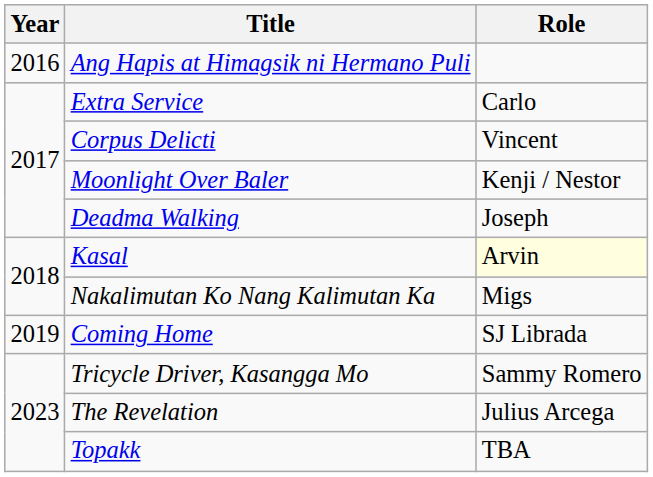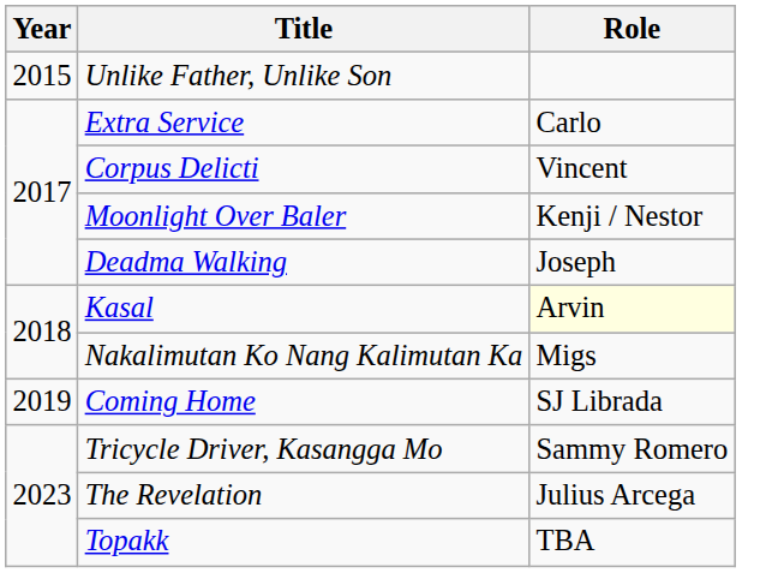 <table class="wikitable">
 <tr>
 <th>Year</th>
 <th>Title</th>
 <th>Role</th>
 </tr>
 <tr>
-<td>2016</td>
-<td><em><a href='#'>Ang Hapis at Himagsik ni Hermano Puli</a></em></td>
+<td>2015</td>
+<td><em>Unlike Father, Unlike Son</em></td>
 <td></td>
 </tr>
 <tr>
 <td rowspan="4">2017</td>
 <td><em><a href='#'>Extra Service</a></em></td>
 <td>Carlo</td>
 </tr>
 <tr>
 <td><em><a href='#'>Corpus Delicti</a></em></td>
 <td>Vincent</td>
 </tr>
 <tr>
 <td><em><a href='#'>Moonlight Over Baler</a></em></td>
 <td>Kenji / Nestor</td>
 </tr>
 <tr>
 <td><em><a href='#'>Deadma Walking</a></em></td>
 <td>Joseph</td>
 </tr>
 <tr>
 <td rowspan="2">2018</td>
 <td><em><a href='#'>Kasal</a></em></td>
 <td style="background: lightyellow;">Arvin</td>
 </tr>
 <tr>
 <td><em>Nakalimutan Ko Nang Kalimutan Ka</em></td>
 <td>Migs</td>
 </tr>
 <tr>
 <td>2019</td>
 <td><em><a href='#'>Coming Home</a></em></td>
 <td>SJ Librada</td>
 </tr>
 <tr>
 <td rowspan="3">2023</td>
 <td><em>Tricycle Driver, Kasangga Mo</em></td>
 <td>Sammy Romero</td>
 </tr>
 <tr>
 <td><em>The Revelation</em></td>
 <td>Julius Arcega</td>
 </tr>
 <tr>
 <td><em><a href='#'>Topakk</a></em></td>
 <td>TBA</td>
 </tr>
 </table>
